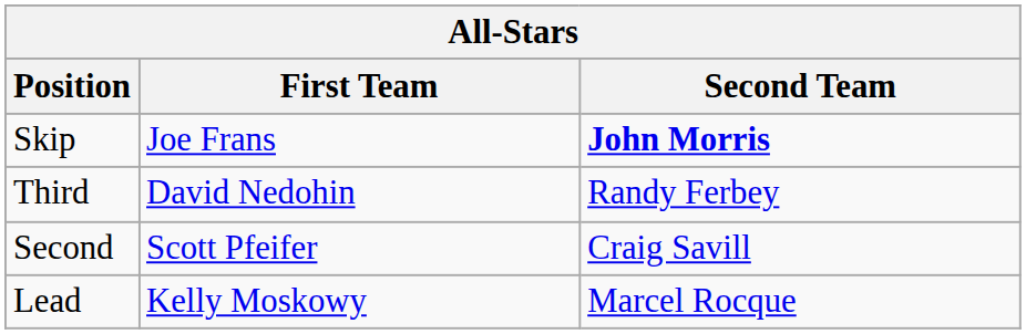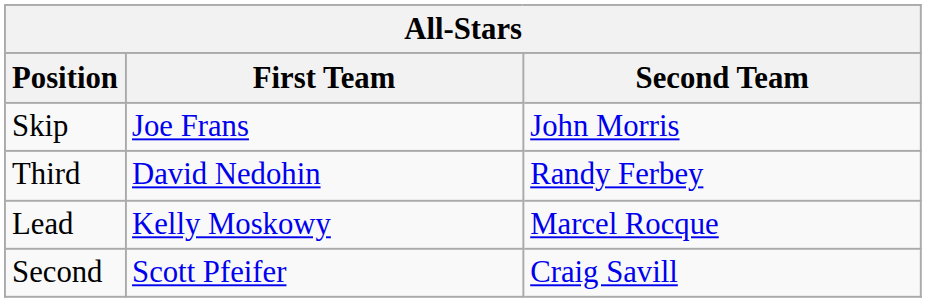 <table class="wikitable">
 <tr>
 <th colspan=3 width=400>All-Stars</th>
 </tr>
 <tr>
 <th colspan=1 width=50><strong>Position</strong></th>
 <th colspan=1 width=200><strong>First Team</strong></th>
 <th colspan=1 width=200><strong>Second Team</strong></th>
 </tr>
 <tr>
 <td>Skip</td>
 <td> <a href='#'>Joe Frans</a></td>
-<td><strong> <a href='#'>John Morris</a></strong></td>
+<td> <a href='#'>John Morris</a></td>
 </tr>
 <tr>
 <td>Third</td>
 <td> <a href='#'>David Nedohin</a></td>
 <td> <a href='#'>Randy Ferbey</a></td>
 </tr>
 <tr>
+<td>Lead</td>
+<td> <a href='#'>Kelly Moskowy</a></td>
+<td> <a href='#'>Marcel Rocque</a></td>
+</tr>
+<tr>
 <td>Second</td>
 <td> <a href='#'>Scott Pfeifer</a></td>
 <td> <a href='#'>Craig Savill</a></td>
 </tr>
-<tr>
-<td>Lead</td>
-<td> <a href='#'>Kelly Moskowy</a></td>
-<td> <a href='#'>Marcel Rocque</a></td>
-</tr>
 </table>
